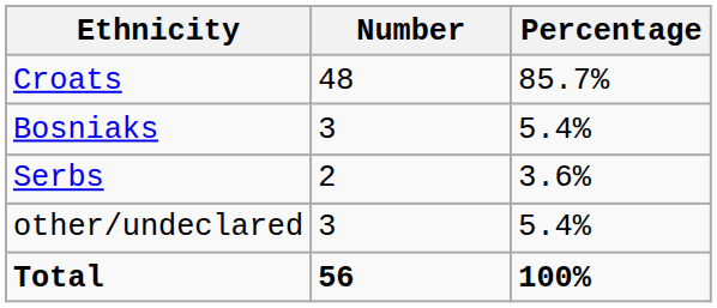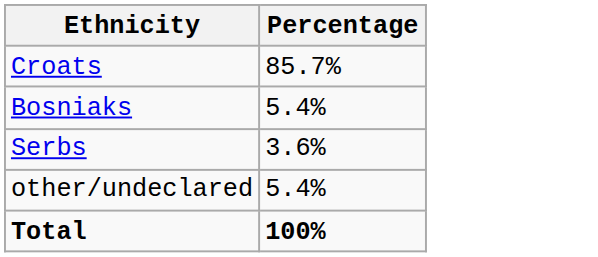 <table class="wikitable">
 <tr>
 <th width="100px">Ethnicity</th>
-<th width="80px">Number</th>
 <th width="80px">Percentage</th>
 </tr>
 <tr>
 <td><a href='#'>Croats</a></td>
-<td>48</td>
 <td>85.7%</td>
 </tr>
 <tr>
 <td><a href='#'>Bosniaks</a></td>
-<td>3</td>
 <td>5.4%</td>
 </tr>
 <tr>
 <td><a href='#'>Serbs</a></td>
-<td>2</td>
 <td>3.6%</td>
 </tr>
 <tr>
 <td>other/undeclared</td>
-<td>3</td>
 <td>5.4%</td>
 </tr>
 <tr>
 <td><strong>Total</strong></td>
-<td><strong>56</strong></td>
 <td><strong>100%</strong></td>
 </tr>
 </table>
